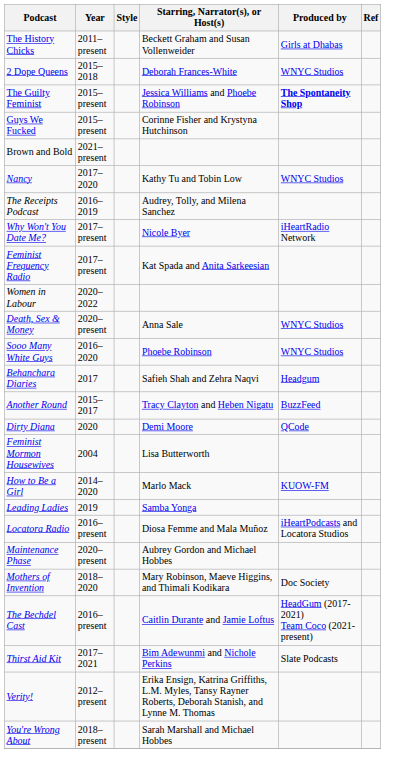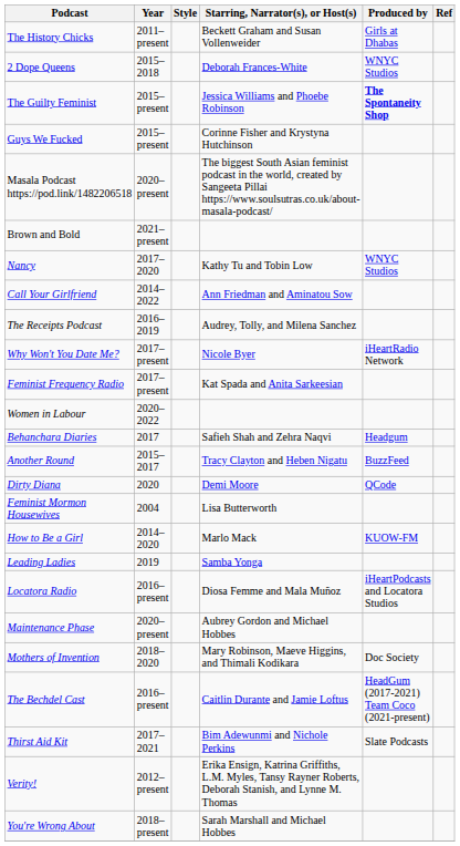 <table class="wikitable sortable">
 <tr>
 <th>Podcast</th>
 <th>Year</th>
 <th>Style</th>
 <th>Starring, Narrator(s), or Host(s)</th>
 <th>Produced by</th>
 <th>Ref</th>
 </tr>
 <tr>
 <td><a href='#'>The History Chicks</a></td>
 <td>2011–present</td>
 <td></td>
 <td>Beckett Graham and Susan Vollenweider</td>
 <td><a href='#'>Girls at Dhabas</a></td>
 <td></td>
 </tr>
 <tr>
 <td><a href='#'>2 Dope Queens</a></td>
 <td>2015–2018</td>
 <td></td>
 <td><a href='#'>Deborah Frances-White</a></td>
 <td><a href='#'>WNYC Studios</a></td>
 <td></td>
 </tr>
 <tr>
 <td><a href='#'>The Guilty Feminist</a></td>
 <td>2015–present</td>
 <td></td>
 <td><a href='#'>Jessica Williams</a> and <a href='#'>Phoebe Robinson</a></td>
 <td><strong><a href='#'>The Spontaneity Shop</a></strong></td>
 <td></td>
 </tr>
 <tr>
 <td><a href='#'>Guys We Fucked</a></td>
 <td>2015–present</td>
 <td></td>
 <td>Corinne Fisher and Krystyna Hutchinson</td>
 <td></td>
 <td></td>
 </tr>
 <tr>
+<td>Masala Podcast https://pod.link/1482206518</td>
+<td>2020–present</td>
+<td></td>
+<td>The biggest South Asian feminist podcast in the world, created by Sangeeta Pillai<br>https://www.soulsutras.co.uk/about-masala-podcast/</td>
+<td></td>
+<td></td>
+</tr>
+<tr>
 <td>Brown and Bold</td>
 <td>2021–present</td>
 <td></td>
 <td></td>
 <td></td>
 <td></td>
 </tr>
 <tr>
 <td><a href='#'><em>Nancy</em></a></td>
 <td>2017–2020</td>
 <td></td>
 <td>Kathy Tu and Tobin Low</td>
 <td><a href='#'>WNYC Studios</a></td>
+<td></td>
+</tr>
+<tr>
+<td><em><a href='#'>Call Your Girlfriend</a></em></td>
+<td>2014–2022</td>
+<td></td>
+<td><a href='#'>Ann Friedman</a> and <a href='#'>Aminatou Sow</a></td>
+<td></td>
 <td></td>
 </tr>
 <tr>
 <td><em>The Receipts Podcast</em></td>
 <td>2016–2019</td>
 <td></td>
 <td>Audrey, Tolly, and Milena Sanchez</td>
 <td></td>
 <td></td>
 </tr>
 <tr>
 <td><em><a href='#'>Why Won't You Date Me?</a></em></td>
 <td>2017–present</td>
 <td></td>
 <td><a href='#'>Nicole Byer</a></td>
 <td><a href='#'>iHeartRadio</a> Network</td>
 <td></td>
 </tr>
 <tr>
 <td><em><a href='#'>Feminist Frequency Radio</a></em></td>
 <td>2017–present</td>
 <td></td>
 <td>Kat Spada and <a href='#'>Anita Sarkeesian</a></td>
 <td></td>
 <td></td>
 </tr>
 <tr>
 <td><em>Women in Labour</em></td>
 <td>2020–2022</td>
 <td></td>
 <td></td>
 <td></td>
-<td></td>
-</tr>
-<tr>
-<td><em><a href='#'>Death, Sex & Money</a></em></td>
-<td>2020–present</td>
-<td></td>
-<td>Anna Sale</td>
-<td><a href='#'>WNYC Studios</a></td>
-<td></td>
-</tr>
-<tr>
-<td><em><a href='#'>Sooo Many White Guys</a></em></td>
-<td>2016–2020</td>
-<td></td>
-<td><a href='#'>Phoebe Robinson</a></td>
-<td><a href='#'>WNYC Studios</a></td>
 <td></td>
 </tr>
 <tr>
 <td><em><a href='#'>Behanchara Diaries</a></em></td>
 <td>2017</td>
 <td></td>
 <td>Safieh Shah and Zehra Naqvi</td>
 <td><a href='#'>Headgum</a></td>
 <td></td>
 </tr>
 <tr>
 <td><em><a href='#'>Another Round</a></em></td>
 <td>2015–2017</td>
 <td></td>
 <td><a href='#'>Tracy Clayton</a> and <a href='#'>Heben Nigatu</a></td>
 <td><a href='#'>BuzzFeed</a></td>
 <td></td>
 </tr>
 <tr>
 <td><em><a href='#'>Dirty Diana</a></em></td>
 <td>2020</td>
 <td></td>
 <td><a href='#'>Demi Moore</a></td>
 <td><a href='#'>QCode</a></td>
 <td></td>
 </tr>
 <tr>
 <td><em><a href='#'>Feminist Mormon Housewives</a></em></td>
 <td>2004</td>
 <td></td>
 <td>Lisa Butterworth</td>
 <td></td>
 <td></td>
 </tr>
 <tr>
 <td><em><a href='#'>How to Be a Girl</a></em></td>
 <td>2014–2020</td>
 <td></td>
 <td>Marlo Mack</td>
 <td><a href='#'>KUOW-FM</a></td>
 <td></td>
 </tr>
 <tr>
 <td><em><a href='#'>Leading Ladies</a></em></td>
 <td>2019</td>
 <td></td>
 <td><a href='#'>Samba Yonga</a></td>
 <td></td>
 <td></td>
 </tr>
 <tr>
 <td><em><a href='#'>Locatora Radio</a></em></td>
 <td>2016–present</td>
 <td></td>
 <td>Diosa Femme and Mala Muñoz</td>
 <td><a href='#'>iHeartPodcasts</a> and Locatora Studios</td>
 <td></td>
 </tr>
 <tr>
 <td><em><a href='#'>Maintenance Phase</a></em></td>
 <td>2020–present</td>
 <td></td>
 <td>Aubrey Gordon and Michael Hobbes</td>
 <td></td>
 <td></td>
 </tr>
 <tr>
 <td><em><a href='#'>Mothers of Invention</a></em></td>
 <td>2018–2020</td>
 <td></td>
 <td>Mary Robinson, Maeve Higgins, and Thimali Kodikara</td>
 <td>Doc Society</td>
 <td></td>
 </tr>
 <tr>
 <td><em><a href='#'>The Bechdel Cast</a></em></td>
 <td>2016–present</td>
 <td></td>
 <td><a href='#'>Caitlin Durante</a> and <a href='#'>Jamie Loftus</a></td>
 <td><a href='#'>HeadGum</a> (2017-2021)<br><a href='#'>Team Coco</a> (2021-present)</td>
 <td></td>
 </tr>
 <tr>
 <td><em><a href='#'>Thirst Aid Kit</a></em></td>
 <td>2017–2021</td>
 <td></td>
 <td><a href='#'>Bim Adewunmi</a> and <a href='#'>Nichole Perkins</a></td>
 <td>Slate Podcasts</td>
 <td></td>
 </tr>
 <tr>
 <td><em><a href='#'>Verity!</a></em></td>
 <td>2012–present</td>
 <td></td>
 <td>Erika Ensign, Katrina Griffiths, L.M. Myles, Tansy Rayner Roberts, Deborah Stanish, and Lynne M. Thomas</td>
 <td></td>
 <td></td>
 </tr>
 <tr>
 <td><em><a href='#'>You're Wrong About</a></em></td>
 <td>2018–present</td>
 <td></td>
 <td>Sarah Marshall and Michael Hobbes</td>
 <td></td>
 <td></td>
 </tr>
 <tr>
 </tr>
 </table>
